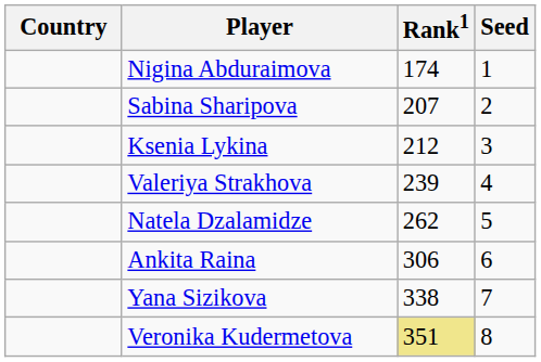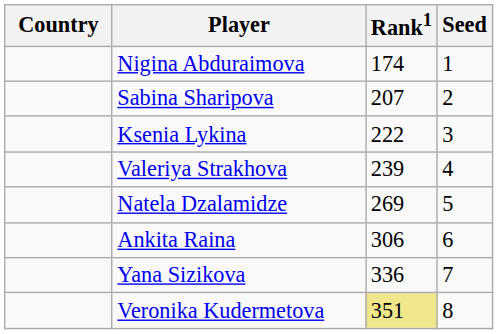 <table class="sortable wikitable">
 <tr>
 <th width="70">Country</th>
 <th width="175">Player</th>
 <th>Rank<sup>1</sup></th>
 <th>Seed</th>
 </tr>
 <tr>
 <td></td>
 <td><a href='#'>Nigina Abduraimova</a></td>
 <td>174</td>
 <td>1</td>
 </tr>
 <tr>
 <td></td>
 <td><a href='#'>Sabina Sharipova</a></td>
 <td>207</td>
 <td>2</td>
 </tr>
 <tr>
 <td></td>
 <td><a href='#'>Ksenia Lykina</a></td>
-<td>212</td>
+<td>222</td>
 <td>3</td>
 </tr>
 <tr>
 <td></td>
 <td><a href='#'>Valeriya Strakhova</a></td>
 <td>239</td>
 <td>4</td>
 </tr>
 <tr>
 <td></td>
 <td><a href='#'>Natela Dzalamidze</a></td>
-<td>262</td>
+<td>269</td>
 <td>5</td>
 </tr>
 <tr>
 <td></td>
 <td><a href='#'>Ankita Raina</a></td>
 <td>306</td>
 <td>6</td>
 </tr>
 <tr>
 <td></td>
 <td><a href='#'>Yana Sizikova</a></td>
-<td>338</td>
+<td>336</td>
 <td>7</td>
 </tr>
 <tr>
 <td></td>
 <td><a href='#'>Veronika Kudermetova</a></td>
 <td style="background: khaki;">351</td>
 <td>8</td>
 </tr>
 </table>
